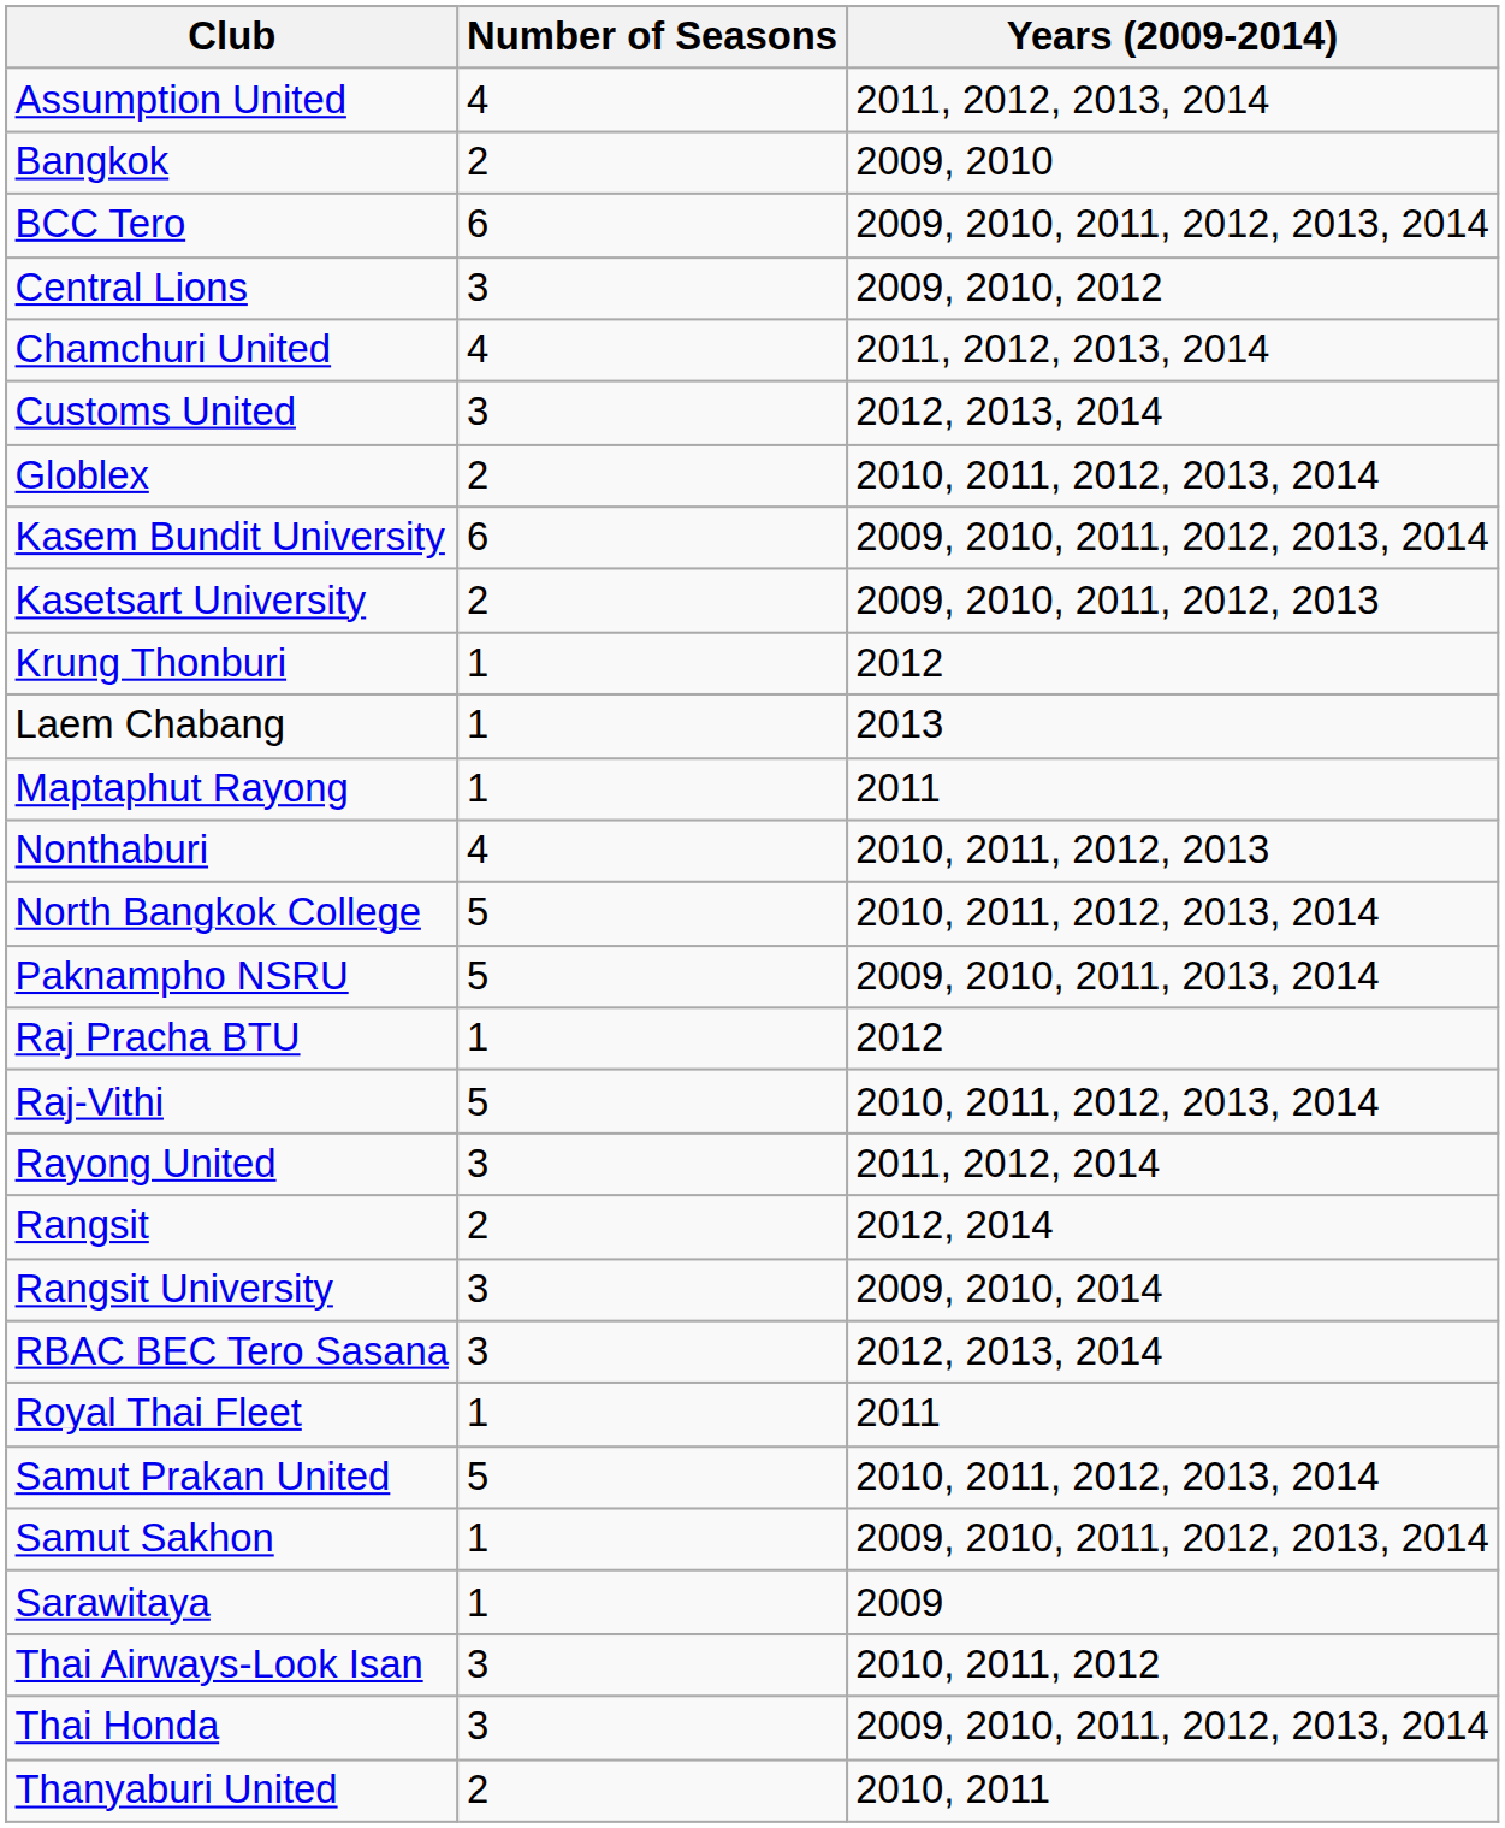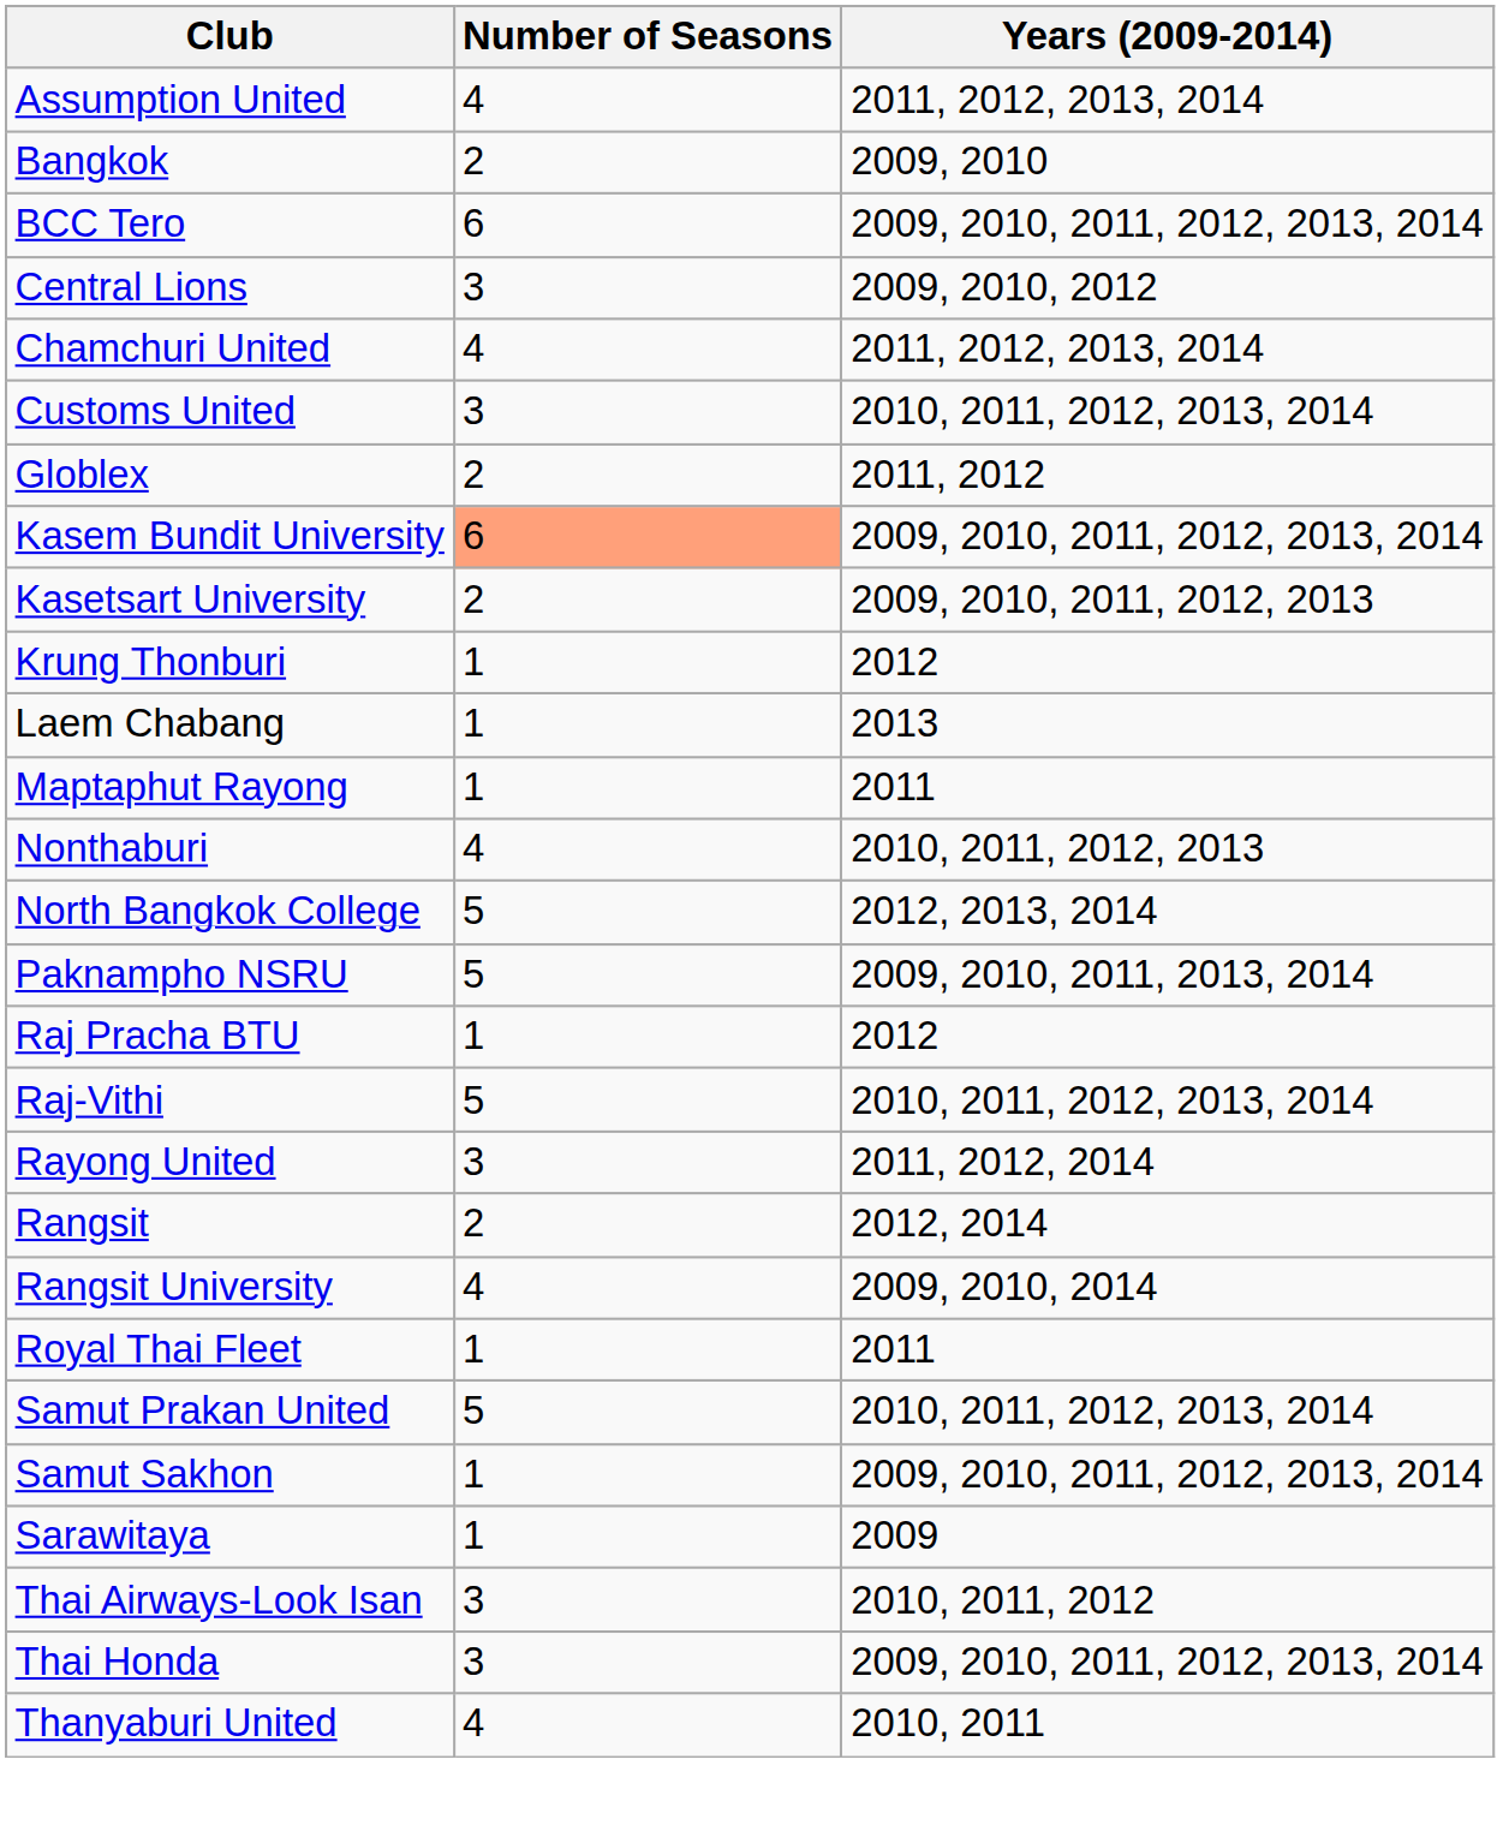 <table class="wikitable sortable">
 <tr>
 <th>Club</th>
 <th>Number of Seasons</th>
 <th>Years (2009-2014)</th>
 </tr>
 <tr>
 <td><a href='#'>Assumption United</a></td>
 <td>4</td>
 <td>2011, 2012, 2013, 2014</td>
 </tr>
 <tr>
 <td><a href='#'>Bangkok</a></td>
 <td>2</td>
 <td>2009, 2010</td>
 </tr>
 <tr>
 <td><a href='#'>BCC Tero</a></td>
 <td>6</td>
 <td>2009, 2010, 2011, 2012, 2013, 2014</td>
 </tr>
 <tr>
 <td><a href='#'>Central Lions</a></td>
 <td>3</td>
 <td>2009, 2010, 2012</td>
 </tr>
 <tr>
 <td><a href='#'>Chamchuri United</a></td>
 <td>4</td>
 <td>2011, 2012, 2013, 2014</td>
 </tr>
 <tr>
 <td><a href='#'>Customs United</a></td>
 <td>3</td>
-<td>2012, 2013, 2014</td>
+<td>2010, 2011, 2012, 2013, 2014</td>
 </tr>
 <tr>
 <td><a href='#'>Globlex</a></td>
 <td>2</td>
-<td>2010, 2011, 2012, 2013, 2014</td>
+<td>2011, 2012</td>
 </tr>
 <tr>
 <td><a href='#'>Kasem Bundit University</a></td>
-<td>6</td>
+<td style="background: lightsalmon;">6</td>
 <td>2009, 2010, 2011, 2012, 2013, 2014</td>
 </tr>
 <tr>
 <td><a href='#'>Kasetsart University</a></td>
 <td>2</td>
 <td>2009, 2010, 2011, 2012, 2013</td>
 </tr>
 <tr>
 <td><a href='#'>Krung Thonburi</a></td>
 <td>1</td>
 <td>2012</td>
 </tr>
 <tr>
 <td>Laem Chabang</td>
 <td>1</td>
 <td>2013</td>
 </tr>
 <tr>
 <td><a href='#'>Maptaphut Rayong</a></td>
 <td>1</td>
 <td>2011</td>
 </tr>
 <tr>
 <td><a href='#'>Nonthaburi</a></td>
 <td>4</td>
 <td>2010, 2011, 2012, 2013</td>
 </tr>
 <tr>
 <td><a href='#'>North Bangkok College</a></td>
 <td>5</td>
-<td>2010, 2011, 2012, 2013, 2014</td>
+<td>2012, 2013, 2014</td>
 </tr>
 <tr>
 <td><a href='#'>Paknampho NSRU</a></td>
 <td>5</td>
 <td>2009, 2010, 2011, 2013, 2014</td>
 </tr>
 <tr>
 <td><a href='#'>Raj Pracha BTU</a></td>
 <td>1</td>
 <td>2012</td>
 </tr>
 <tr>
 <td><a href='#'>Raj-Vithi</a></td>
 <td>5</td>
 <td>2010, 2011, 2012, 2013, 2014</td>
 </tr>
 <tr>
 <td><a href='#'>Rayong United</a></td>
 <td>3</td>
 <td>2011, 2012, 2014</td>
 </tr>
 <tr>
 <td><a href='#'>Rangsit</a></td>
 <td>2</td>
 <td>2012, 2014</td>
 </tr>
 <tr>
 <td><a href='#'>Rangsit University</a></td>
-<td>3</td>
+<td>4</td>
 <td>2009, 2010, 2014</td>
-</tr>
-<tr>
-<td><a href='#'>RBAC BEC Tero Sasana</a></td>
-<td>3</td>
-<td>2012, 2013, 2014</td>
 </tr>
 <tr>
 <td><a href='#'>Royal Thai Fleet</a></td>
 <td>1</td>
 <td>2011</td>
 </tr>
 <tr>
 <td><a href='#'>Samut Prakan United</a></td>
 <td>5</td>
 <td>2010, 2011, 2012, 2013, 2014</td>
 </tr>
 <tr>
 <td><a href='#'>Samut Sakhon</a></td>
 <td>1</td>
 <td>2009, 2010, 2011, 2012, 2013, 2014</td>
 </tr>
 <tr>
 <td><a href='#'>Sarawitaya</a></td>
 <td>1</td>
 <td>2009</td>
 </tr>
 <tr>
 <td><a href='#'>Thai Airways-Look Isan</a></td>
 <td>3</td>
 <td>2010, 2011, 2012</td>
 </tr>
 <tr>
 <td><a href='#'>Thai Honda</a></td>
 <td>3</td>
 <td>2009, 2010, 2011, 2012, 2013, 2014</td>
 </tr>
 <tr>
 <td><a href='#'>Thanyaburi United</a></td>
-<td>2</td>
+<td>4</td>
 <td>2010, 2011</td>
 </tr>
 </table>
